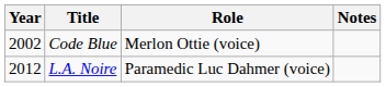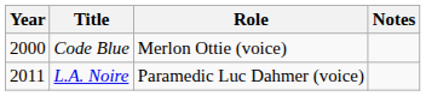 <table class="wikitable sortable">
 <tr>
 <th>Year</th>
 <th>Title</th>
 <th>Role</th>
 <th>Notes</th>
 </tr>
 <tr>
-<td>2002</td>
+<td>2000</td>
 <td><em>Code Blue</em></td>
 <td>Merlon Ottie (voice)</td>
 <td></td>
 </tr>
 <tr>
-<td>2012</td>
+<td>2011</td>
 <td><em><a href='#'>L.A. Noire</a></em></td>
 <td>Paramedic Luc Dahmer (voice)</td>
 <td></td>
 </tr>
 </table>
